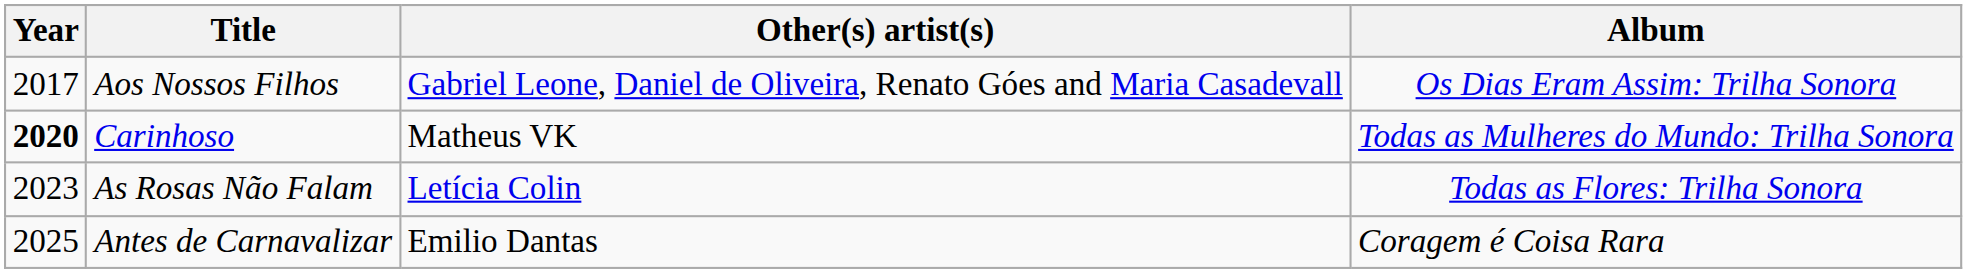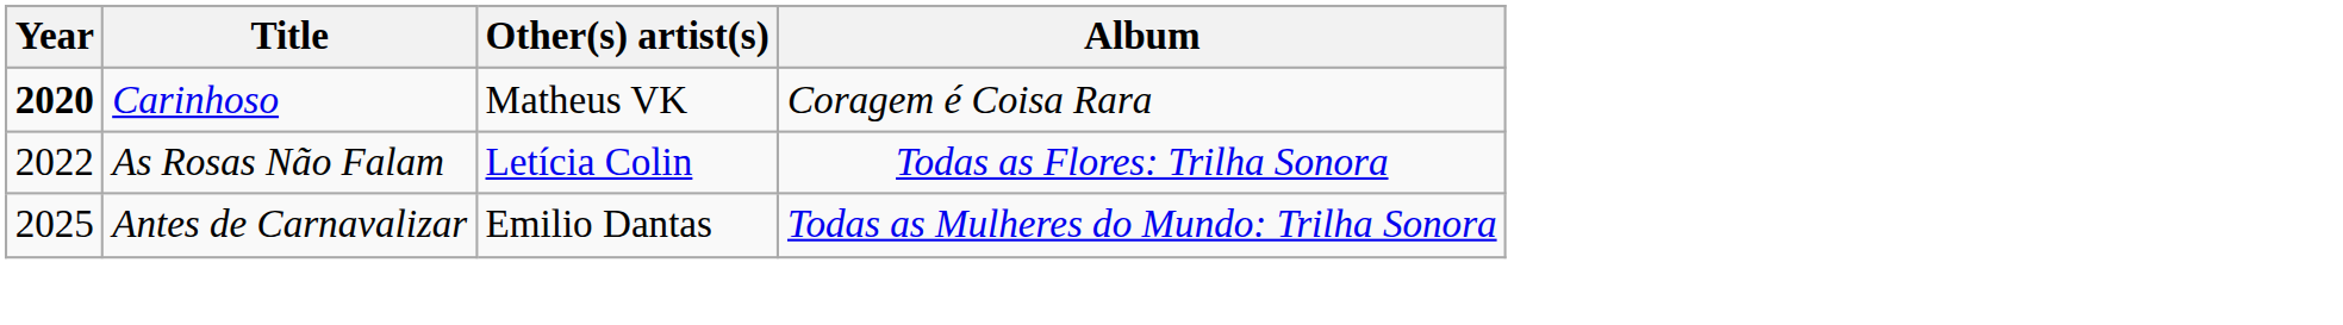 <table class="wikitable">
 <tr>
 <th>Year</th>
 <th>Title</th>
 <th>Other(s) artist(s)</th>
 <th>Album</th>
 </tr>
 <tr>
-<td>2017</td>
-<td><em>Aos Nossos Filhos</em></td>
-<td><a href='#'>Gabriel Leone</a>, <a href='#'>Daniel de Oliveira</a>, Renato Góes and <a href='#'>Maria Casadevall</a></td>
-<td rowspan="1" align="center"><em><a href='#'>Os Dias Eram Assim: Trilha Sonora</a></em></td>
-</tr>
-<tr>
 <td><strong>2020</strong></td>
 <td><em><a href='#'>Carinhoso</a></em></td>
 <td>Matheus VK</td>
-<td rowspan="1" align="center"><em><a href='#'>Todas as Mulheres do Mundo: Trilha Sonora</a></em></td>
+<td><em>Coragem é Coisa Rara</em></td>
 </tr>
 <tr>
-<td>2023</td>
+<td>2022</td>
 <td><em>As Rosas Não Falam</em></td>
 <td><a href='#'>Letícia Colin</a></td>
 <td rowspan="1" align="center"><em><a href='#'>Todas as Flores: Trilha Sonora</a></em></td>
 </tr>
 <tr>
 <td>2025</td>
 <td><em>Antes de Carnavalizar</em></td>
 <td>Emilio Dantas</td>
-<td><em>Coragem é Coisa Rara</em></td>
+<td rowspan="1" align="center"><em><a href='#'>Todas as Mulheres do Mundo: Trilha Sonora</a></em></td>
 </tr>
 </table>
